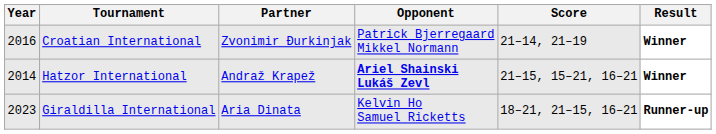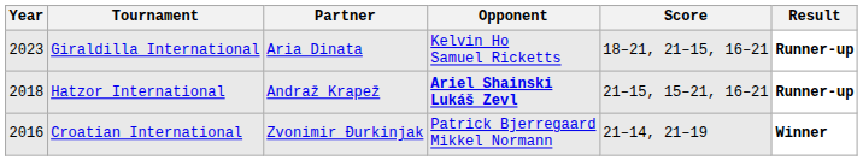 <table class="sortable wikitable" style="font-size: 90%;">
 <tr>
 <th>Year</th>
 <th>Tournament</th>
 <th>Partner</th>
 <th>Opponent</th>
 <th>Score</th>
 <th>Result</th>
 </tr>
 <tr style="background:#E9E9E9">
+<td align="center">2023</td>
+<td align="left"><a href='#'>Giraldilla International</a></td>
+<td align="left"> <a href='#'>Aria Dinata</a></td>
+<td align="left"> <a href='#'>Kelvin Ho</a><br> <a href='#'>Samuel Ricketts</a></td>
+<td align="left">18–21, 21–15, 16–21</td>
+<td style="text-align:left; background:white"> <strong>Runner-up</strong></td>
+</tr>
+<tr style="background:#E9E9E9">
+<td align="center">2018</td>
+<td align="left"><a href='#'>Hatzor International</a></td>
+<td align="left"> <a href='#'>Andraž Krapež</a></td>
+<td align="left"><strong> <a href='#'>Ariel Shainski</a><br> <a href='#'>Lukáš Zevl</a></strong></td>
+<td align="left">21–15, 15–21, 16–21</td>
+<td style="text-align:left; background:white"> <strong>Runner-up</strong></td>
+</tr>
+<tr style="background:#E9E9E9">
 <td align="center">2016</td>
 <td align="left"><a href='#'>Croatian International</a></td>
 <td align="left"> <a href='#'>Zvonimir Đurkinjak</a></td>
 <td align="left"> <a href='#'>Patrick Bjerregaard</a><br> <a href='#'>Mikkel Normann</a></td>
 <td align="left">21–14, 21–19</td>
 <td style="text-align:left; background:white"> <strong>Winner</strong></td>
 </tr>
-<tr style="background:#E9E9E9">
-<td align="center">2014</td>
-<td align="left"><a href='#'>Hatzor International</a></td>
-<td align="left"> <a href='#'>Andraž Krapež</a></td>
-<td align="left"><strong> <a href='#'>Ariel Shainski</a><br> <a href='#'>Lukáš Zevl</a></strong></td>
-<td align="left">21–15, 15–21, 16–21</td>
-<td style="text-align:left; background:white"> <strong>Winner</strong></td>
-</tr>
-<tr style="background:#E9E9E9">
-<td align="center">2023</td>
-<td align="left"><a href='#'>Giraldilla International</a></td>
-<td align="left"> <a href='#'>Aria Dinata</a></td>
-<td align="left"> <a href='#'>Kelvin Ho</a><br> <a href='#'>Samuel Ricketts</a></td>
-<td align="left">18–21, 21–15, 16–21</td>
-<td style="text-align:left; background:white"> <strong>Runner-up</strong></td>
-</tr>
 </table>
